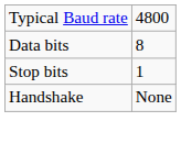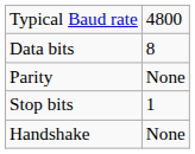 <table class="wikitable">
 <tr>
 <td>Typical <a href='#'>Baud rate</a></td>
 <td>4800</td>
 </tr>
 <tr>
 <td>Data bits</td>
 <td>8</td>
 </tr>
 <tr>
+<td>Parity</td>
+<td>None</td>
+</tr>
+<tr>
 <td>Stop bits</td>
 <td>1</td>
 </tr>
 <tr>
 <td>Handshake</td>
 <td>None</td>
 </tr>
 </table>
